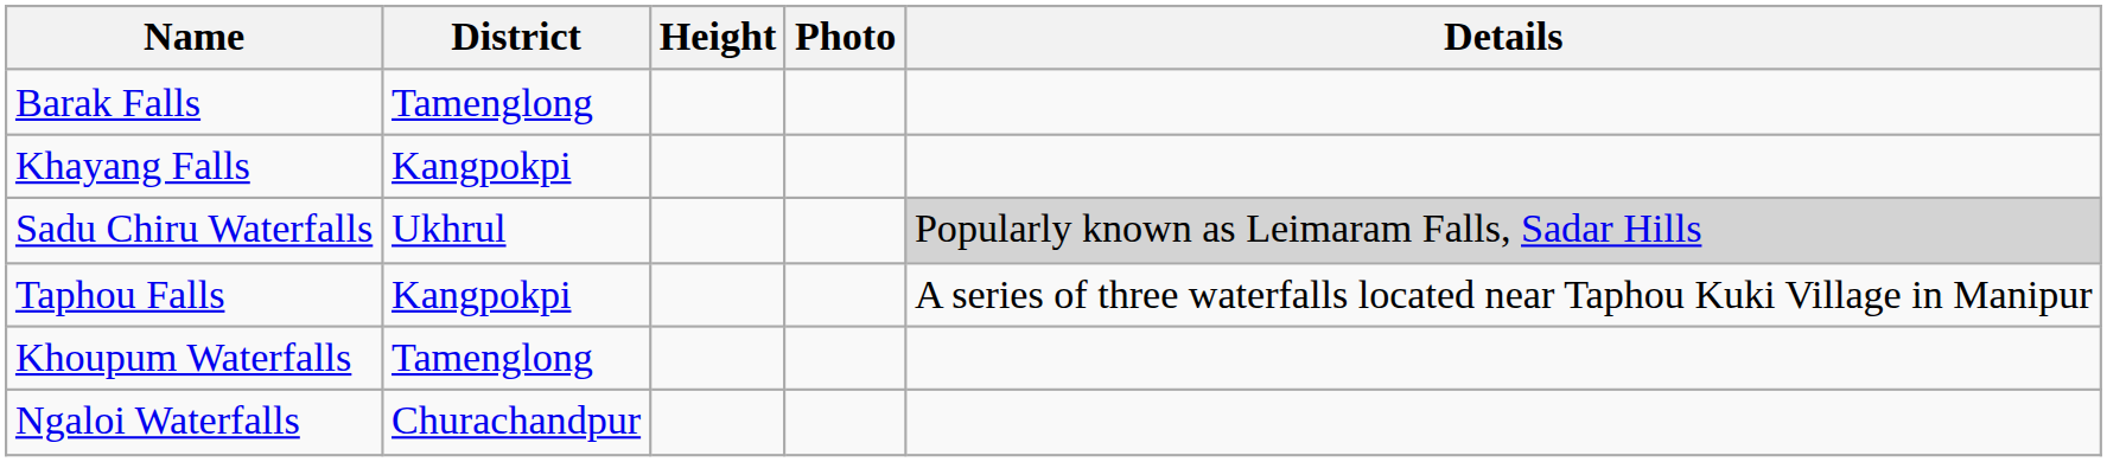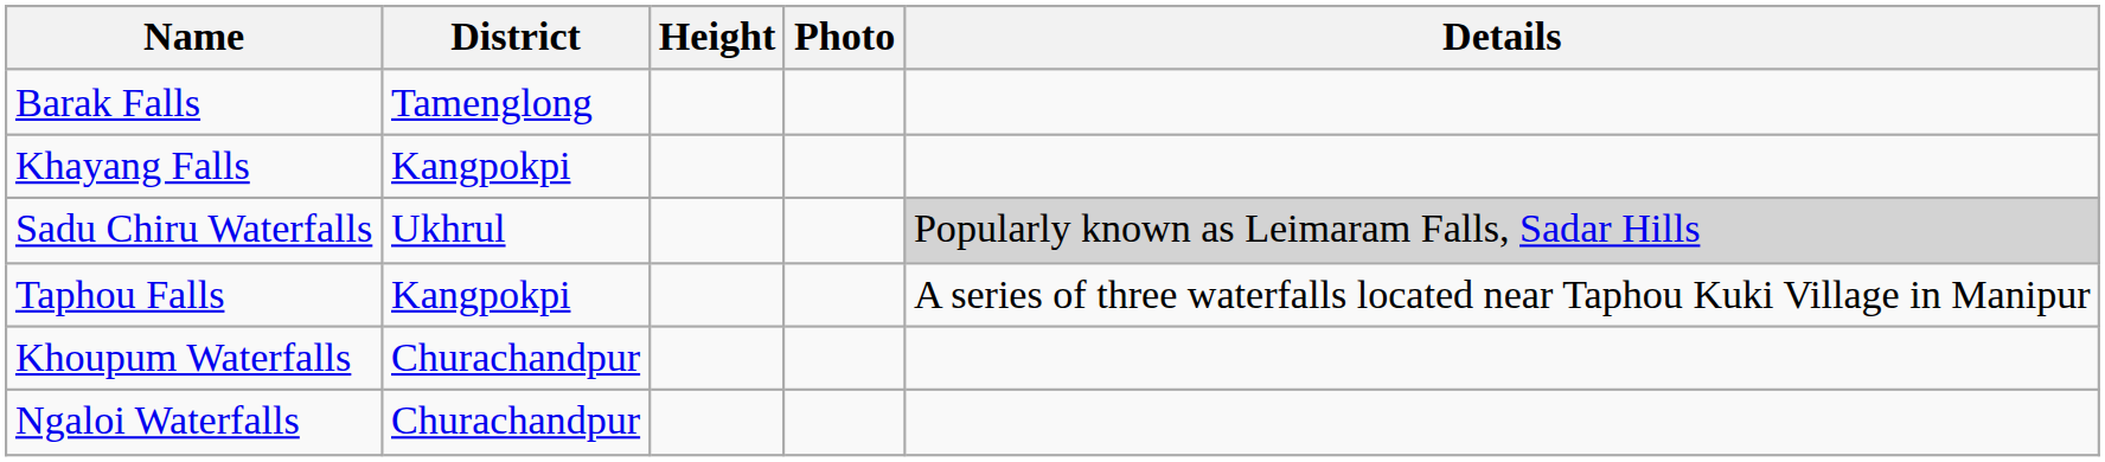 <table class="wikitable sortable">
 <tr>
 <th>Name</th>
 <th>District</th>
 <th>Height</th>
 <th class="unsortable">Photo</th>
 <th>Details</th>
 </tr>
 <tr>
 <td><a href='#'>Barak Falls</a></td>
 <td><a href='#'>Tamenglong</a></td>
 <td></td>
 <td></td>
 <td></td>
 </tr>
 <tr>
 <td><a href='#'>Khayang Falls</a></td>
 <td><a href='#'>Kangpokpi</a></td>
 <td></td>
 <td></td>
 <td></td>
 </tr>
 <tr>
 <td><a href='#'>Sadu Chiru Waterfalls</a></td>
 <td><a href='#'>Ukhrul</a></td>
 <td></td>
 <td></td>
 <td style="background: lightgrey;">Popularly known as Leimaram Falls, <a href='#'>Sadar Hills</a></td>
 </tr>
 <tr>
 <td><a href='#'>Taphou Falls</a></td>
 <td><a href='#'>Kangpokpi</a></td>
 <td></td>
 <td></td>
 <td>A series of three waterfalls located near Taphou Kuki Village in Manipur</td>
 </tr>
 <tr>
 <td><a href='#'>Khoupum Waterfalls</a></td>
-<td><a href='#'>Tamenglong</a></td>
+<td><a href='#'>Churachandpur</a></td>
 <td></td>
 <td></td>
 <td></td>
 </tr>
 <tr>
 <td><a href='#'>Ngaloi Waterfalls</a></td>
 <td><a href='#'>Churachandpur</a></td>
 <td></td>
 <td></td>
 <td></td>
 </tr>
 </table>
